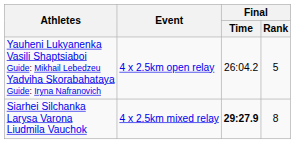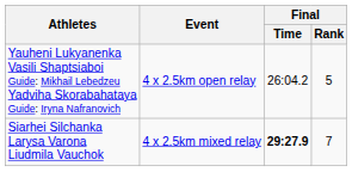 <table class="wikitable" style="font-size:100%">
 <tr>
 <th rowspan="2">Athletes</th>
 <th rowspan="2">Event</th>
 <th colspan="2">Final</th>
 </tr>
 <tr>
 <th>Time</th>
 <th>Rank</th>
 </tr>
 <tr>
 <td><a href='#'>Yauheni Lukyanenka</a><br><a href='#'>Vasili Shaptsiaboi</a><br><small><a href='#'>Guide</a>: <a href='#'>Mikhail Lebedzeu</a></small><br><a href='#'>Yadviha Skorabahataya</a><br><small><a href='#'>Guide</a>: <a href='#'>Iryna Nafranovich</a></small></td>
 <td><a href='#'>4 x 2.5km open relay</a></td>
 <td align="center">26:04.2</td>
 <td align="center">5</td>
 </tr>
 <tr>
 <td><a href='#'>Siarhei Silchanka</a><br><a href='#'>Larysa Varona</a><br><a href='#'>Liudmila Vauchok</a></td>
 <td><a href='#'>4 x 2.5km mixed relay</a></td>
 <td align="center"><strong>29:27.9</strong></td>
-<td align="center">8</td>
+<td align="center">7</td>
 </tr>
 </table>
